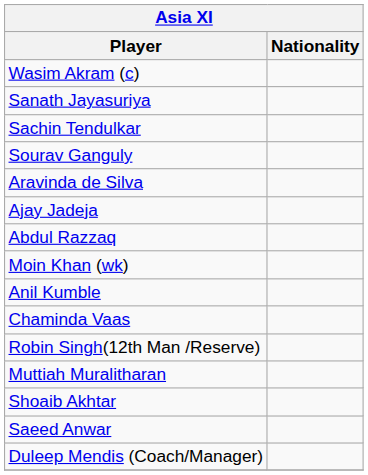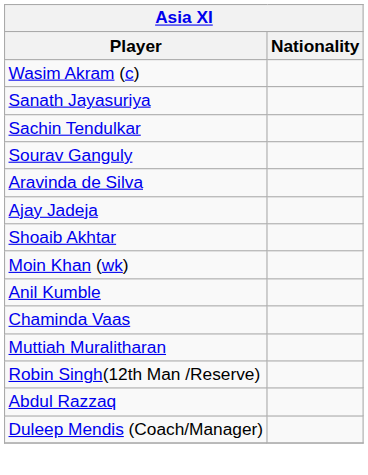 <table class="wikitable">
 <tr>
 <th colspan=2><a href='#'>Asia XI</a></th>
 </tr>
 <tr>
 <th>Player</th>
 <th>Nationality</th>
 </tr>
 <tr>
 <td><a href='#'>Wasim Akram</a> (<a href='#'>c</a>)</td>
 <td></td>
 </tr>
 <tr>
 <td><a href='#'>Sanath Jayasuriya</a></td>
 <td></td>
 </tr>
 <tr>
 <td><a href='#'>Sachin Tendulkar</a></td>
 <td></td>
 </tr>
 <tr>
 <td><a href='#'>Sourav Ganguly</a></td>
 <td></td>
 </tr>
 <tr>
 <td><a href='#'>Aravinda de Silva</a></td>
 <td></td>
 </tr>
 <tr>
 <td><a href='#'>Ajay Jadeja</a></td>
 <td></td>
 </tr>
 <tr>
-<td><a href='#'>Abdul Razzaq</a></td>
+<td><a href='#'>Shoaib Akhtar</a></td>
 <td></td>
 </tr>
 <tr>
 <td><a href='#'>Moin Khan</a> (<a href='#'>wk</a>)</td>
 <td></td>
 </tr>
 <tr>
 <td><a href='#'>Anil Kumble</a></td>
 <td></td>
 </tr>
 <tr>
 <td><a href='#'>Chaminda Vaas</a></td>
 <td></td>
 </tr>
 <tr>
+<td><a href='#'>Muttiah Muralitharan</a></td>
+<td></td>
+</tr>
+<tr>
 <td><a href='#'>Robin Singh</a>(12th Man /Reserve)</td>
 <td></td>
 </tr>
 <tr>
-<td><a href='#'>Muttiah Muralitharan</a></td>
-<td></td>
-</tr>
-<tr>
-<td><a href='#'>Shoaib Akhtar</a></td>
-<td></td>
-</tr>
-<tr>
-<td><a href='#'>Saeed Anwar</a></td>
+<td><a href='#'>Abdul Razzaq</a></td>
 <td></td>
 </tr>
 <tr>
 <td><a href='#'>Duleep Mendis</a> (Coach/Manager)</td>
 <td></td>
 </tr>
 <tr>
 </tr>
 </table>
